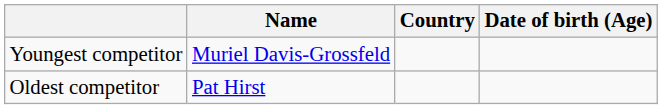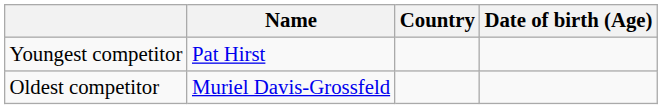 <table class="wikitable">
 <tr>
 <th></th>
 <th>Name</th>
 <th>Country</th>
 <th>Date of birth (Age)</th>
 </tr>
 <tr>
 <td>Youngest competitor</td>
-<td><a href='#'>Muriel Davis-Grossfeld</a></td>
+<td><a href='#'>Pat Hirst</a></td>
 <td></td>
 <td></td>
 </tr>
 <tr>
 <td>Oldest competitor</td>
-<td><a href='#'>Pat Hirst</a></td>
+<td><a href='#'>Muriel Davis-Grossfeld</a></td>
 <td></td>
 <td></td>
 </tr>
 </table>
